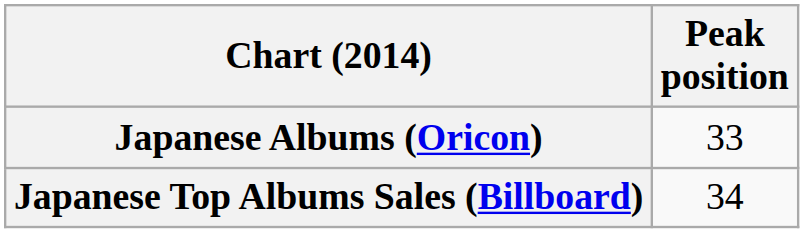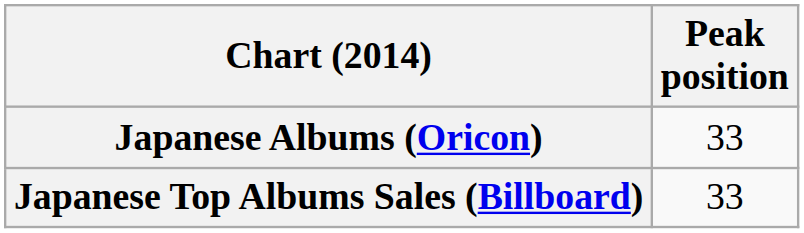 <table class="wikitable plainrowheaders" style="text-align:center">
 <tr>
 <th scope="col">Chart (2014)</th>
 <th scope="col">Peak<br> position</th>
 </tr>
 <tr>
 <th scope="row">Japanese Albums (<a href='#'>Oricon</a>)</th>
 <td>33</td>
 </tr>
 <tr>
 <th scope="row">Japanese Top Albums Sales (<a href='#'>Billboard</a>)</th>
-<td>34</td>
+<td>33</td>
 </tr>
 </table>
